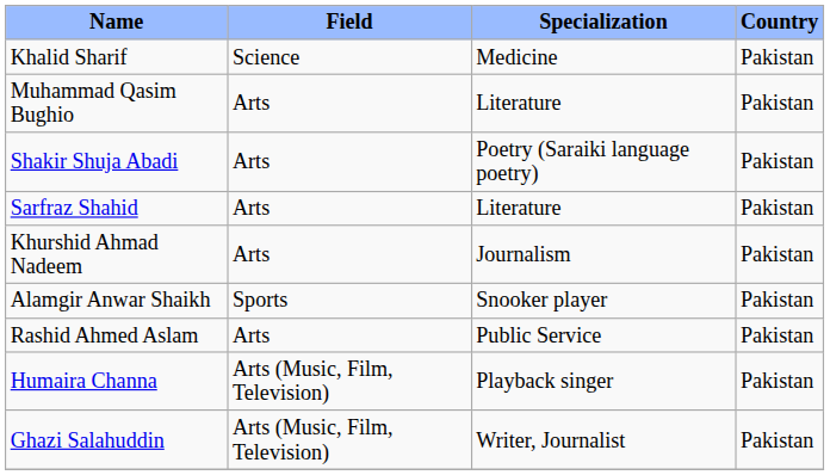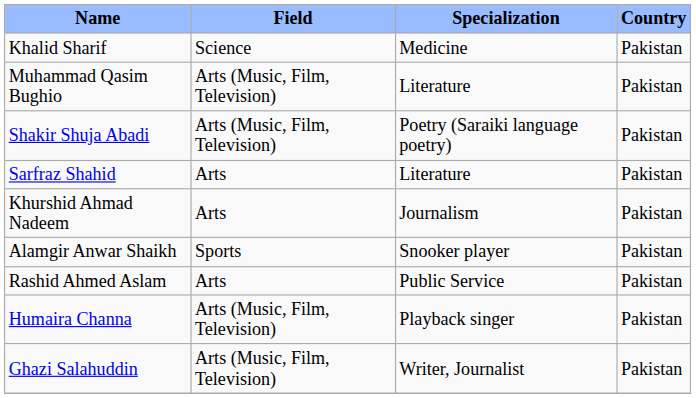 <table class="wikitable">
 <tr>
 <th style="background:#9BF"><span>Name</span></th>
 <th style="background:#9BF"><span>Field</span></th>
 <th style="background:#9BF"><span>Specialization</span></th>
 <th style="background:#9BF"><span>Country</span></th>
 </tr>
 <tr>
 <td>Khalid Sharif</td>
 <td>Science</td>
 <td>Medicine</td>
 <td>Pakistan</td>
 </tr>
 <tr>
 <td>Muhammad Qasim Bughio</td>
-<td>Arts</td>
+<td>Arts (Music, Film, Television)</td>
 <td>Literature</td>
 <td>Pakistan</td>
 </tr>
 <tr>
 <td><a href='#'>Shakir Shuja Abadi</a></td>
-<td>Arts</td>
+<td>Arts (Music, Film, Television)</td>
 <td>Poetry (Saraiki language poetry)</td>
 <td>Pakistan</td>
 </tr>
 <tr>
 <td><a href='#'>Sarfraz Shahid</a></td>
 <td>Arts</td>
 <td>Literature</td>
 <td>Pakistan</td>
 </tr>
 <tr>
 <td>Khurshid Ahmad Nadeem</td>
 <td>Arts</td>
 <td>Journalism</td>
 <td>Pakistan</td>
 </tr>
 <tr>
 <td>Alamgir Anwar Shaikh</td>
 <td>Sports</td>
 <td>Snooker player</td>
 <td>Pakistan</td>
 </tr>
 <tr>
 <td>Rashid Ahmed Aslam</td>
 <td>Arts</td>
 <td>Public Service</td>
 <td>Pakistan</td>
 </tr>
 <tr>
 <td><a href='#'>Humaira Channa</a></td>
 <td>Arts (Music, Film, Television)</td>
 <td>Playback singer</td>
 <td>Pakistan</td>
 </tr>
 <tr>
 <td><a href='#'>Ghazi Salahuddin</a></td>
 <td>Arts (Music, Film, Television)</td>
 <td>Writer, Journalist</td>
 <td>Pakistan</td>
 </tr>
 <tr>
 </tr>
 </table>
